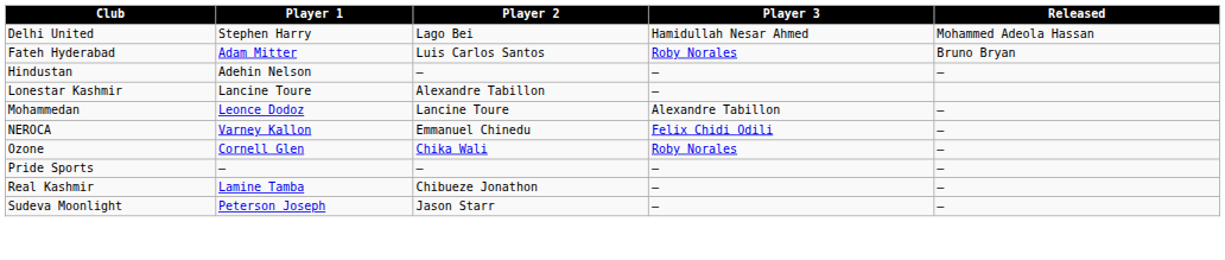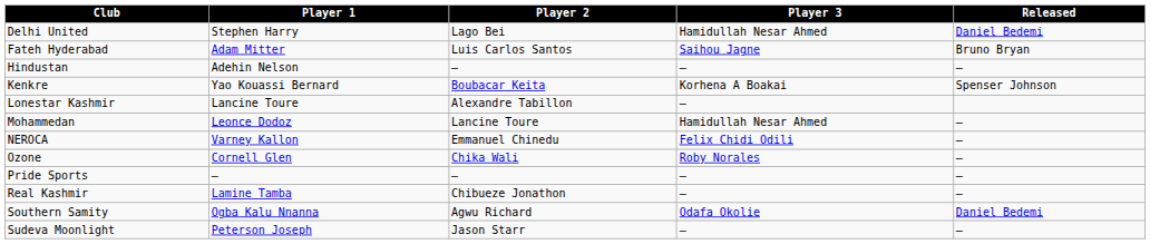 <table class="sortable wikitable" style="text-align: left; font-size:95%;width:100%">
 <tr>
 <th style="background:#000000; color:white; text-align:center;">Club</th>
 <th style="background:#000000; color:white; text-align:center;">Player 1</th>
 <th style="background:#000000; color:white; text-align:center;">Player 2</th>
 <th style="background:#000000; color:white; text-align:center;">Player 3</th>
 <th style="background:#000000; color:white; text-align:center;">Released</th>
 </tr>
 <tr style="vertical-align:top;">
 <td>Delhi United</td>
 <td> Stephen Harry</td>
 <td> Lago Bei</td>
 <td> Hamidullah Nesar Ahmed</td>
-<td> Mohammed Adeola Hassan</td>
+<td> <a href='#'>Daniel Bedemi</a></td>
 </tr>
 <tr style="vertical-align:top;">
 <td>Fateh Hyderabad</td>
 <td> <a href='#'>Adam Mitter</a></td>
 <td> Luis Carlos Santos</td>
-<td> <a href='#'>Roby Norales</a></td>
+<td> <a href='#'>Saihou Jagne</a></td>
 <td> Bruno Bryan</td>
 </tr>
 <tr style="vertical-align:top;">
 <td>Hindustan</td>
 <td> Adehin Nelson</td>
 <td>—</td>
 <td>—</td>
 <td>—</td>
+</tr>
+<tr style="vertical-align:top;">
+<td>Kenkre</td>
+<td> Yao Kouassi Bernard</td>
+<td> <a href='#'>Boubacar Keita</a></td>
+<td> Korhena A Boakai</td>
+<td> Spenser Johnson</td>
 </tr>
 <tr style="vertical-align:top;">
 <td>Lonestar Kashmir</td>
 <td> Lancine Toure</td>
 <td> Alexandre Tabillon<br></td>
 <td>—</td>
 </tr>
 <tr style="vertical-align:top;">
 <td>Mohammedan</td>
 <td> <a href='#'>Leonce Dodoz</a></td>
 <td> Lancine Toure</td>
-<td> Alexandre Tabillon</td>
+<td> Hamidullah Nesar Ahmed</td>
 <td>—</td>
 </tr>
 <tr style="vertical-align:top;">
 <td>NEROCA</td>
 <td> <a href='#'>Varney Kallon</a></td>
 <td> Emmanuel Chinedu</td>
 <td> <a href='#'>Felix Chidi Odili</a></td>
 <td>—</td>
 </tr>
 <tr style="vertical-align:top;">
 <td>Ozone</td>
 <td> <a href='#'>Cornell Glen</a></td>
 <td> <a href='#'>Chika Wali</a></td>
 <td> <a href='#'>Roby Norales</a></td>
 <td>—</td>
 </tr>
 <tr style="vertical-align:top;">
 <td>Pride Sports</td>
 <td>—</td>
 <td>—</td>
 <td>—</td>
 <td>—</td>
 </tr>
 <tr style="vertical-align:top;">
 <td>Real Kashmir</td>
 <td> <a href='#'>Lamine Tamba</a></td>
 <td> Chibueze Jonathon</td>
 <td>—</td>
 <td>—</td>
 </tr>
 <tr style="vertical-align:top;">
+<td>Southern Samity</td>
+<td> <a href='#'>Ogba Kalu Nnanna</a></td>
+<td> Agwu Richard</td>
+<td> <a href='#'>Odafa Okolie</a></td>
+<td> <a href='#'>Daniel Bedemi</a></td>
+</tr>
+<tr style="vertical-align:top;">
 <td>Sudeva Moonlight</td>
 <td> <a href='#'>Peterson Joseph</a></td>
 <td> Jason Starr</td>
 <td>—</td>
 <td>—</td>
 </tr>
 </table>
